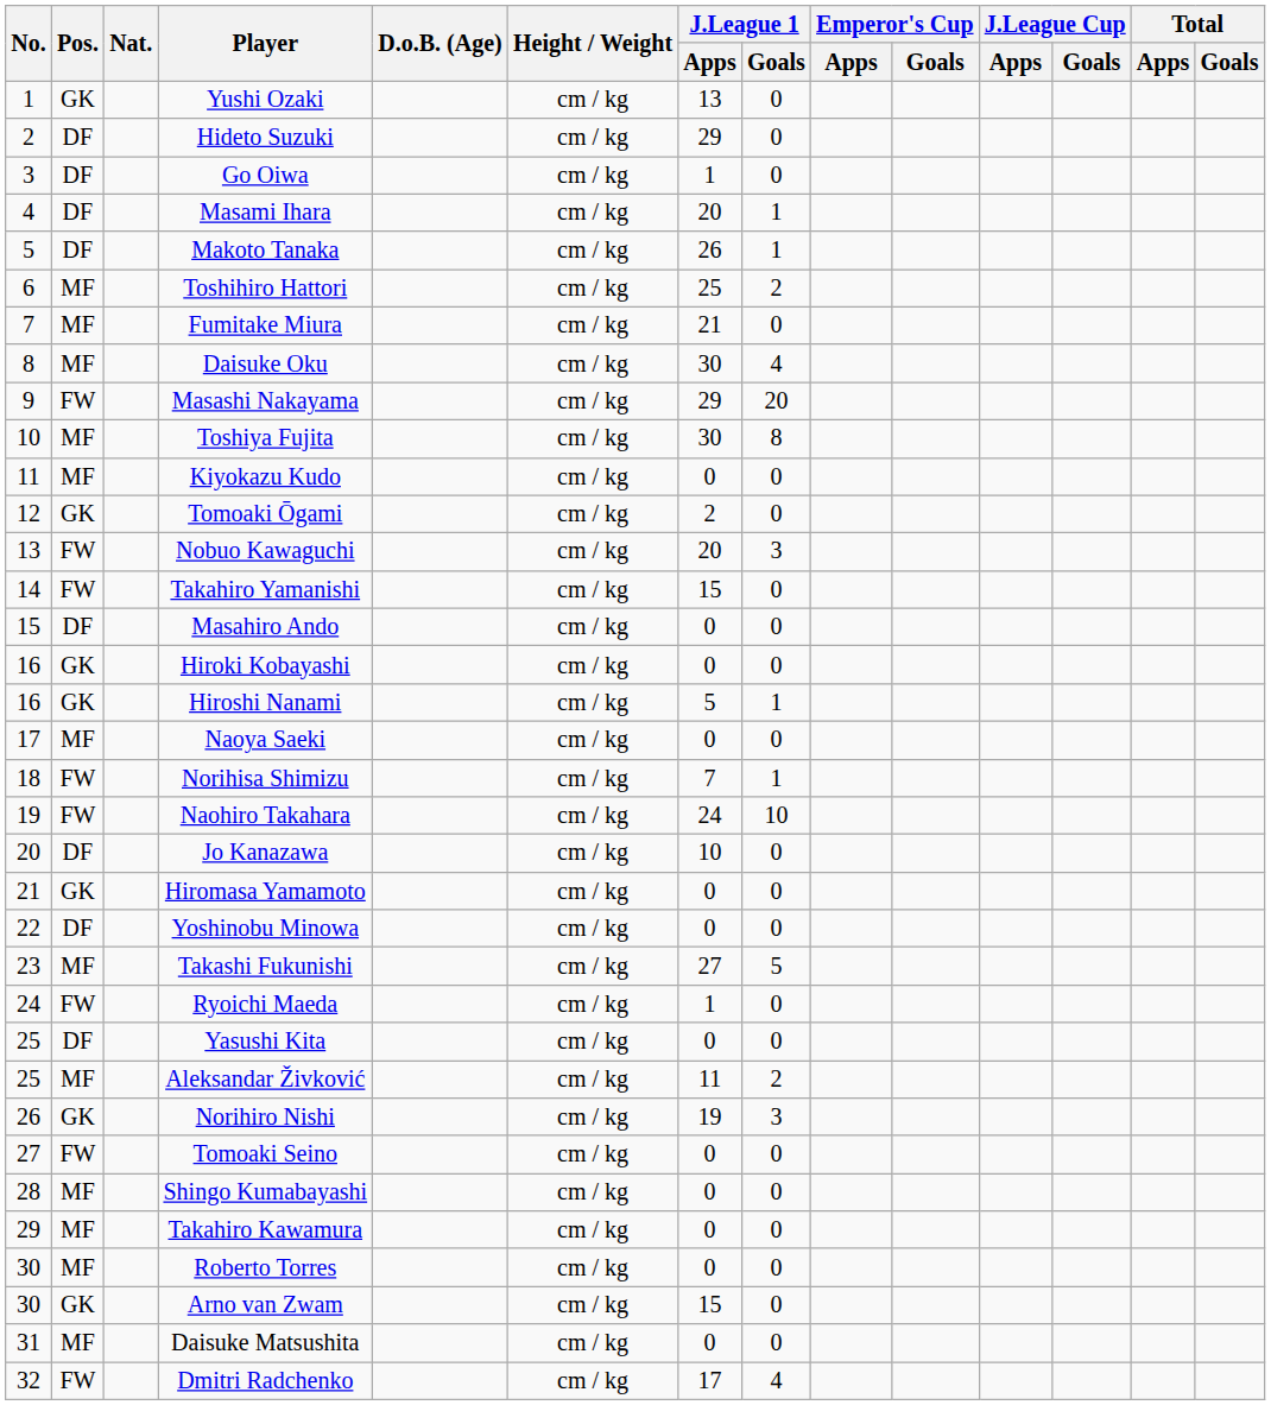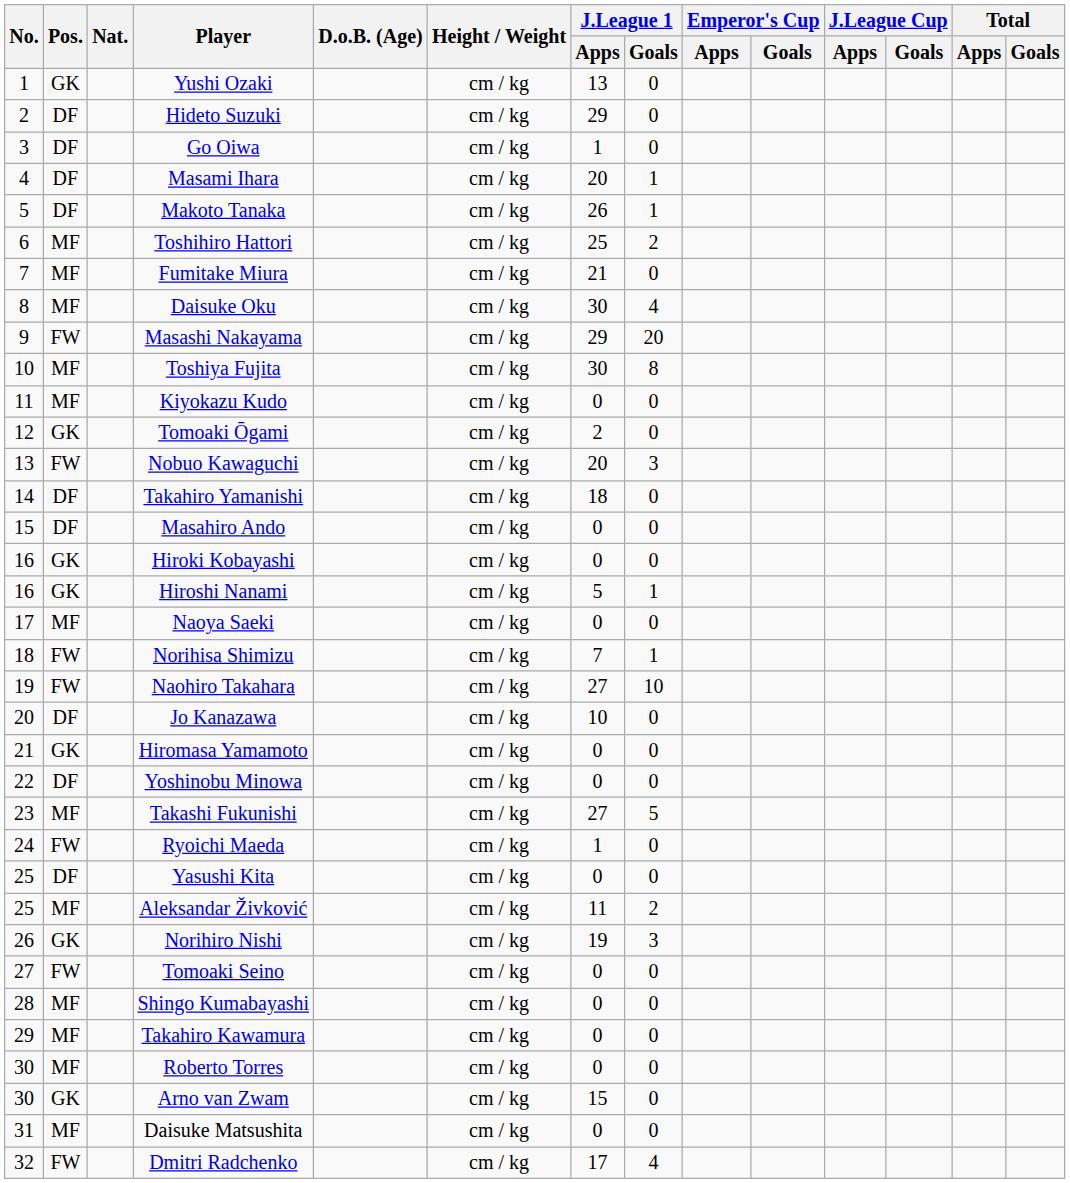 <table class="wikitable" style="text-align:center;">
 <tr>
 <th rowspan="2">No.</th>
 <th rowspan="2">Pos.</th>
 <th rowspan="2">Nat.</th>
 <th rowspan="2">Player</th>
 <th rowspan="2">D.o.B. (Age)</th>
 <th rowspan="2">Height / Weight</th>
 <th colspan="2"><a href='#'>J.League 1</a></th>
 <th colspan="2"><a href='#'>Emperor's Cup</a></th>
 <th colspan="2"><a href='#'>J.League Cup</a></th>
 <th colspan="2">Total</th>
 </tr>
 <tr>
 <th>Apps</th>
 <th>Goals</th>
 <th>Apps</th>
 <th>Goals</th>
 <th>Apps</th>
 <th>Goals</th>
 <th>Apps</th>
 <th>Goals</th>
 </tr>
 <tr>
 <td>1</td>
 <td>GK</td>
 <td></td>
 <td><a href='#'>Yushi Ozaki</a></td>
 <td></td>
 <td>cm / kg</td>
 <td>13</td>
 <td>0</td>
 <td></td>
 <td></td>
 <td></td>
 <td></td>
 <td></td>
 <td></td>
 </tr>
 <tr>
 <td>2</td>
 <td>DF</td>
 <td></td>
 <td><a href='#'>Hideto Suzuki</a></td>
 <td></td>
 <td>cm / kg</td>
 <td>29</td>
 <td>0</td>
 <td></td>
 <td></td>
 <td></td>
 <td></td>
 <td></td>
 <td></td>
 </tr>
 <tr>
 <td>3</td>
 <td>DF</td>
 <td></td>
 <td><a href='#'>Go Oiwa</a></td>
 <td></td>
 <td>cm / kg</td>
 <td>1</td>
 <td>0</td>
 <td></td>
 <td></td>
 <td></td>
 <td></td>
 <td></td>
 <td></td>
 </tr>
 <tr>
 <td>4</td>
 <td>DF</td>
 <td></td>
 <td><a href='#'>Masami Ihara</a></td>
 <td></td>
 <td>cm / kg</td>
 <td>20</td>
 <td>1</td>
 <td></td>
 <td></td>
 <td></td>
 <td></td>
 <td></td>
 <td></td>
 </tr>
 <tr>
 <td>5</td>
 <td>DF</td>
 <td></td>
 <td><a href='#'>Makoto Tanaka</a></td>
 <td></td>
 <td>cm / kg</td>
 <td>26</td>
 <td>1</td>
 <td></td>
 <td></td>
 <td></td>
 <td></td>
 <td></td>
 <td></td>
 </tr>
 <tr>
 <td>6</td>
 <td>MF</td>
 <td></td>
 <td><a href='#'>Toshihiro Hattori</a></td>
 <td></td>
 <td>cm / kg</td>
 <td>25</td>
 <td>2</td>
 <td></td>
 <td></td>
 <td></td>
 <td></td>
 <td></td>
 <td></td>
 </tr>
 <tr>
 <td>7</td>
 <td>MF</td>
 <td></td>
 <td><a href='#'>Fumitake Miura</a></td>
 <td></td>
 <td>cm / kg</td>
 <td>21</td>
 <td>0</td>
 <td></td>
 <td></td>
 <td></td>
 <td></td>
 <td></td>
 <td></td>
 </tr>
 <tr>
 <td>8</td>
 <td>MF</td>
 <td></td>
 <td><a href='#'>Daisuke Oku</a></td>
 <td></td>
 <td>cm / kg</td>
 <td>30</td>
 <td>4</td>
 <td></td>
 <td></td>
 <td></td>
 <td></td>
 <td></td>
 <td></td>
 </tr>
 <tr>
 <td>9</td>
 <td>FW</td>
 <td></td>
 <td><a href='#'>Masashi Nakayama</a></td>
 <td></td>
 <td>cm / kg</td>
 <td>29</td>
 <td>20</td>
 <td></td>
 <td></td>
 <td></td>
 <td></td>
 <td></td>
 <td></td>
 </tr>
 <tr>
 <td>10</td>
 <td>MF</td>
 <td></td>
 <td><a href='#'>Toshiya Fujita</a></td>
 <td></td>
 <td>cm / kg</td>
 <td>30</td>
 <td>8</td>
 <td></td>
 <td></td>
 <td></td>
 <td></td>
 <td></td>
 <td></td>
 </tr>
 <tr>
 <td>11</td>
 <td>MF</td>
 <td></td>
 <td><a href='#'>Kiyokazu Kudo</a></td>
 <td></td>
 <td>cm / kg</td>
 <td>0</td>
 <td>0</td>
 <td></td>
 <td></td>
 <td></td>
 <td></td>
 <td></td>
 <td></td>
 </tr>
 <tr>
 <td>12</td>
 <td>GK</td>
 <td></td>
 <td><a href='#'>Tomoaki Ōgami</a></td>
 <td></td>
 <td>cm / kg</td>
 <td>2</td>
 <td>0</td>
 <td></td>
 <td></td>
 <td></td>
 <td></td>
 <td></td>
 <td></td>
 </tr>
 <tr>
 <td>13</td>
 <td>FW</td>
 <td></td>
 <td><a href='#'>Nobuo Kawaguchi</a></td>
 <td></td>
 <td>cm / kg</td>
 <td>20</td>
 <td>3</td>
 <td></td>
 <td></td>
 <td></td>
 <td></td>
 <td></td>
 <td></td>
 </tr>
 <tr>
 <td>14</td>
-<td>FW</td>
+<td>DF</td>
 <td></td>
 <td><a href='#'>Takahiro Yamanishi</a></td>
 <td></td>
 <td>cm / kg</td>
-<td>15</td>
+<td>18</td>
 <td>0</td>
 <td></td>
 <td></td>
 <td></td>
 <td></td>
 <td></td>
 <td></td>
 </tr>
 <tr>
 <td>15</td>
 <td>DF</td>
 <td></td>
 <td><a href='#'>Masahiro Ando</a></td>
 <td></td>
 <td>cm / kg</td>
 <td>0</td>
 <td>0</td>
 <td></td>
 <td></td>
 <td></td>
 <td></td>
 <td></td>
 <td></td>
 </tr>
 <tr>
 <td>16</td>
 <td>GK</td>
 <td></td>
 <td><a href='#'>Hiroki Kobayashi</a></td>
 <td></td>
 <td>cm / kg</td>
 <td>0</td>
 <td>0</td>
 <td></td>
 <td></td>
 <td></td>
 <td></td>
 <td></td>
 <td></td>
 </tr>
 <tr>
 <td>16</td>
 <td>GK</td>
 <td></td>
 <td><a href='#'>Hiroshi Nanami</a></td>
 <td></td>
 <td>cm / kg</td>
 <td>5</td>
 <td>1</td>
 <td></td>
 <td></td>
 <td></td>
 <td></td>
 <td></td>
 <td></td>
 </tr>
 <tr>
 <td>17</td>
 <td>MF</td>
 <td></td>
 <td><a href='#'>Naoya Saeki</a></td>
 <td></td>
 <td>cm / kg</td>
 <td>0</td>
 <td>0</td>
 <td></td>
 <td></td>
 <td></td>
 <td></td>
 <td></td>
 <td></td>
 </tr>
 <tr>
 <td>18</td>
 <td>FW</td>
 <td></td>
 <td><a href='#'>Norihisa Shimizu</a></td>
 <td></td>
 <td>cm / kg</td>
 <td>7</td>
 <td>1</td>
 <td></td>
 <td></td>
 <td></td>
 <td></td>
 <td></td>
 <td></td>
 </tr>
 <tr>
 <td>19</td>
 <td>FW</td>
 <td></td>
 <td><a href='#'>Naohiro Takahara</a></td>
 <td></td>
 <td>cm / kg</td>
-<td>24</td>
+<td>27</td>
 <td>10</td>
 <td></td>
 <td></td>
 <td></td>
 <td></td>
 <td></td>
 <td></td>
 </tr>
 <tr>
 <td>20</td>
 <td>DF</td>
 <td></td>
 <td><a href='#'>Jo Kanazawa</a></td>
 <td></td>
 <td>cm / kg</td>
 <td>10</td>
 <td>0</td>
 <td></td>
 <td></td>
 <td></td>
 <td></td>
 <td></td>
 <td></td>
 </tr>
 <tr>
 <td>21</td>
 <td>GK</td>
 <td></td>
 <td><a href='#'>Hiromasa Yamamoto</a></td>
 <td></td>
 <td>cm / kg</td>
 <td>0</td>
 <td>0</td>
 <td></td>
 <td></td>
 <td></td>
 <td></td>
 <td></td>
 <td></td>
 </tr>
 <tr>
 <td>22</td>
 <td>DF</td>
 <td></td>
 <td><a href='#'>Yoshinobu Minowa</a></td>
 <td></td>
 <td>cm / kg</td>
 <td>0</td>
 <td>0</td>
 <td></td>
 <td></td>
 <td></td>
 <td></td>
 <td></td>
 <td></td>
 </tr>
 <tr>
 <td>23</td>
 <td>MF</td>
 <td></td>
 <td><a href='#'>Takashi Fukunishi</a></td>
 <td></td>
 <td>cm / kg</td>
 <td>27</td>
 <td>5</td>
 <td></td>
 <td></td>
 <td></td>
 <td></td>
 <td></td>
 <td></td>
 </tr>
 <tr>
 <td>24</td>
 <td>FW</td>
 <td></td>
 <td><a href='#'>Ryoichi Maeda</a></td>
 <td></td>
 <td>cm / kg</td>
 <td>1</td>
 <td>0</td>
 <td></td>
 <td></td>
 <td></td>
 <td></td>
 <td></td>
 <td></td>
 </tr>
 <tr>
 <td>25</td>
 <td>DF</td>
 <td></td>
 <td><a href='#'>Yasushi Kita</a></td>
 <td></td>
 <td>cm / kg</td>
 <td>0</td>
 <td>0</td>
 <td></td>
 <td></td>
 <td></td>
 <td></td>
 <td></td>
 <td></td>
 </tr>
 <tr>
 <td>25</td>
 <td>MF</td>
 <td></td>
 <td><a href='#'>Aleksandar Živković</a></td>
 <td></td>
 <td>cm / kg</td>
 <td>11</td>
 <td>2</td>
 <td></td>
 <td></td>
 <td></td>
 <td></td>
 <td></td>
 <td></td>
 </tr>
 <tr>
 <td>26</td>
 <td>GK</td>
 <td></td>
 <td><a href='#'>Norihiro Nishi</a></td>
 <td></td>
 <td>cm / kg</td>
 <td>19</td>
 <td>3</td>
 <td></td>
 <td></td>
 <td></td>
 <td></td>
 <td></td>
 <td></td>
 </tr>
 <tr>
 <td>27</td>
 <td>FW</td>
 <td></td>
 <td><a href='#'>Tomoaki Seino</a></td>
 <td></td>
 <td>cm / kg</td>
 <td>0</td>
 <td>0</td>
 <td></td>
 <td></td>
 <td></td>
 <td></td>
 <td></td>
 <td></td>
 </tr>
 <tr>
 <td>28</td>
 <td>MF</td>
 <td></td>
 <td><a href='#'>Shingo Kumabayashi</a></td>
 <td></td>
 <td>cm / kg</td>
 <td>0</td>
 <td>0</td>
 <td></td>
 <td></td>
 <td></td>
 <td></td>
 <td></td>
 <td></td>
 </tr>
 <tr>
 <td>29</td>
 <td>MF</td>
 <td></td>
 <td><a href='#'>Takahiro Kawamura</a></td>
 <td></td>
 <td>cm / kg</td>
 <td>0</td>
 <td>0</td>
 <td></td>
 <td></td>
 <td></td>
 <td></td>
 <td></td>
 <td></td>
 </tr>
 <tr>
 <td>30</td>
 <td>MF</td>
 <td></td>
 <td><a href='#'>Roberto Torres</a></td>
 <td></td>
 <td>cm / kg</td>
 <td>0</td>
 <td>0</td>
 <td></td>
 <td></td>
 <td></td>
 <td></td>
 <td></td>
 <td></td>
 </tr>
 <tr>
 <td>30</td>
 <td>GK</td>
 <td></td>
 <td><a href='#'>Arno van Zwam</a></td>
 <td></td>
 <td>cm / kg</td>
 <td>15</td>
 <td>0</td>
 <td></td>
 <td></td>
 <td></td>
 <td></td>
 <td></td>
 <td></td>
 </tr>
 <tr>
 <td>31</td>
 <td>MF</td>
 <td></td>
 <td>Daisuke Matsushita</td>
 <td></td>
 <td>cm / kg</td>
 <td>0</td>
 <td>0</td>
 <td></td>
 <td></td>
 <td></td>
 <td></td>
 <td></td>
 <td></td>
 </tr>
 <tr>
 <td>32</td>
 <td>FW</td>
 <td></td>
 <td><a href='#'>Dmitri Radchenko</a></td>
 <td></td>
 <td>cm / kg</td>
 <td>17</td>
 <td>4</td>
 <td></td>
 <td></td>
 <td></td>
 <td></td>
 <td></td>
 <td></td>
 </tr>
 </table>
